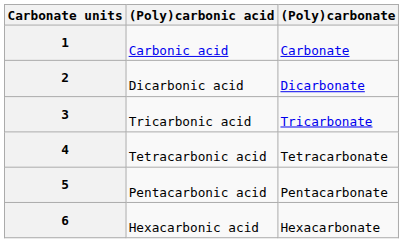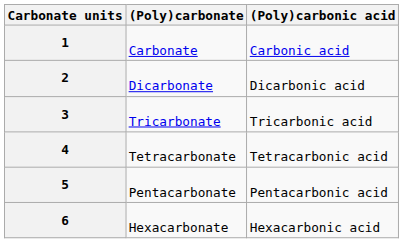 <table class=wikitable>
 <tr>
 <th>Carbonate units</th>
+<th>(Poly)carbonate</th>
 <th>(Poly)carbonic acid</th>
-<th>(Poly)carbonate</th>
 </tr>
 <tr>
 <th>1</th>
+<td><br><a href='#'>Carbonate</a></td>
 <td><br><a href='#'>Carbonic acid</a></td>
-<td><br><a href='#'>Carbonate</a></td>
 </tr>
 <tr>
 <th>2</th>
+<td><br><a href='#'>Dicarbonate</a></td>
 <td><br>Dicarbonic acid</td>
-<td><br><a href='#'>Dicarbonate</a></td>
 </tr>
 <tr>
 <th>3</th>
+<td><br><a href='#'>Tricarbonate</a></td>
 <td><br>Tricarbonic acid</td>
-<td><br><a href='#'>Tricarbonate</a></td>
 </tr>
 <tr>
 <th>4</th>
+<td><br>Tetracarbonate</td>
 <td><br>Tetracarbonic acid</td>
-<td><br>Tetracarbonate</td>
 </tr>
 <tr>
 <th>5</th>
+<td><br>Pentacarbonate</td>
 <td><br>Pentacarbonic acid</td>
-<td><br>Pentacarbonate</td>
 </tr>
 <tr>
 <th>6</th>
+<td><br>Hexacarbonate</td>
 <td><br>Hexacarbonic acid</td>
-<td><br>Hexacarbonate</td>
 </tr>
 </table>
